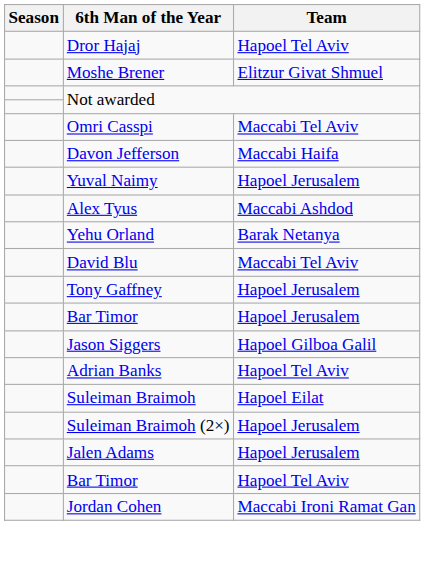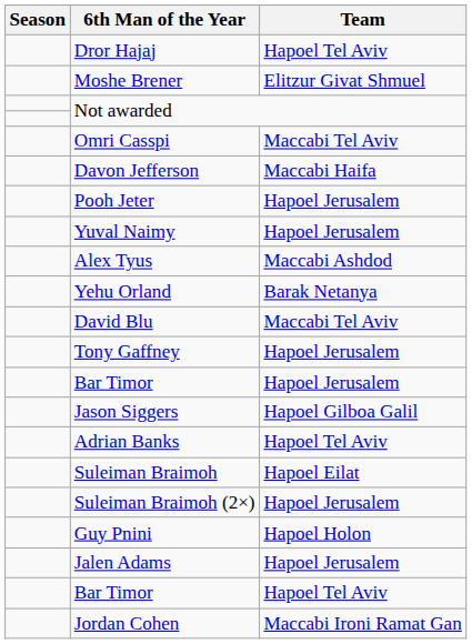 <table class="wikitable sortable">
 <tr>
 <th>Season</th>
 <th>6th Man of the Year</th>
 <th>Team</th>
 </tr>
 <tr>
 <td></td>
 <td> <a href='#'>Dror Hajaj</a></td>
 <td><a href='#'>Hapoel Tel Aviv</a></td>
 </tr>
 <tr>
 <td></td>
 <td> <a href='#'>Moshe Brener</a></td>
 <td><a href='#'>Elitzur Givat Shmuel</a></td>
 </tr>
 <tr>
 <td></td>
 <td colspan="2" rowspan="2">Not awarded</td>
 </tr>
 <tr>
 <td></td>
 </tr>
 <tr>
 <td></td>
 <td> <a href='#'>Omri Casspi</a></td>
 <td><a href='#'>Maccabi Tel Aviv</a></td>
 </tr>
 <tr>
 <td></td>
 <td> <a href='#'>Davon Jefferson</a></td>
 <td><a href='#'>Maccabi Haifa</a></td>
+</tr>
+<tr>
+<td></td>
+<td> <a href='#'>Pooh Jeter</a></td>
+<td><a href='#'>Hapoel Jerusalem</a></td>
 </tr>
 <tr>
 <td></td>
 <td> <a href='#'>Yuval Naimy</a></td>
 <td><a href='#'>Hapoel Jerusalem</a></td>
 </tr>
 <tr>
 <td></td>
 <td> <a href='#'>Alex Tyus</a></td>
 <td><a href='#'>Maccabi Ashdod</a></td>
 </tr>
 <tr>
 <td></td>
 <td> <a href='#'>Yehu Orland</a></td>
 <td><a href='#'>Barak Netanya</a></td>
 </tr>
 <tr>
 <td></td>
 <td> <a href='#'>David Blu</a></td>
 <td><a href='#'>Maccabi Tel Aviv</a></td>
 </tr>
 <tr>
 <td></td>
 <td> <a href='#'>Tony Gaffney</a></td>
 <td><a href='#'>Hapoel Jerusalem</a></td>
 </tr>
 <tr>
 <td></td>
 <td> <a href='#'>Bar Timor</a></td>
 <td><a href='#'>Hapoel Jerusalem</a></td>
 </tr>
 <tr>
 <td></td>
 <td> <a href='#'>Jason Siggers</a></td>
 <td><a href='#'>Hapoel Gilboa Galil</a></td>
 </tr>
 <tr>
 <td></td>
 <td> <a href='#'>Adrian Banks</a></td>
 <td><a href='#'>Hapoel Tel Aviv</a></td>
 </tr>
 <tr>
 <td></td>
 <td> <a href='#'>Suleiman Braimoh</a></td>
 <td><a href='#'>Hapoel Eilat</a></td>
 </tr>
 <tr>
 <td></td>
 <td> <a href='#'>Suleiman Braimoh</a> (2×)</td>
 <td><a href='#'>Hapoel Jerusalem</a></td>
 </tr>
 <tr>
 <td></td>
+<td> <a href='#'>Guy Pnini</a></td>
+<td><a href='#'>Hapoel Holon</a></td>
+</tr>
+<tr>
+<td></td>
 <td> <a href='#'>Jalen Adams</a></td>
 <td><a href='#'>Hapoel Jerusalem</a></td>
 </tr>
 <tr>
 <td></td>
 <td> <a href='#'>Bar Timor</a></td>
 <td><a href='#'>Hapoel Tel Aviv</a></td>
 </tr>
 <tr>
 <td></td>
 <td> <a href='#'>Jordan Cohen</a></td>
 <td><a href='#'>Maccabi Ironi Ramat Gan</a></td>
 </tr>
 </table>
